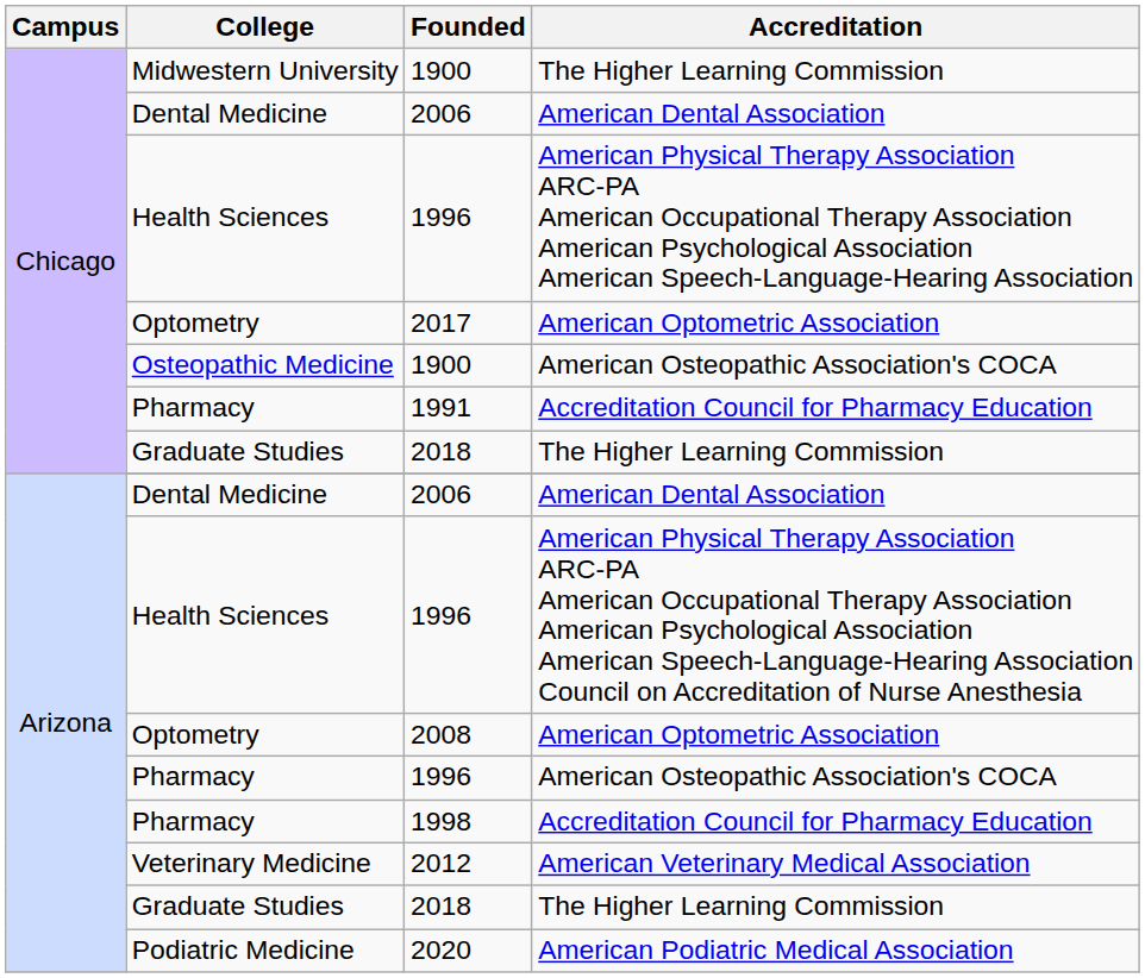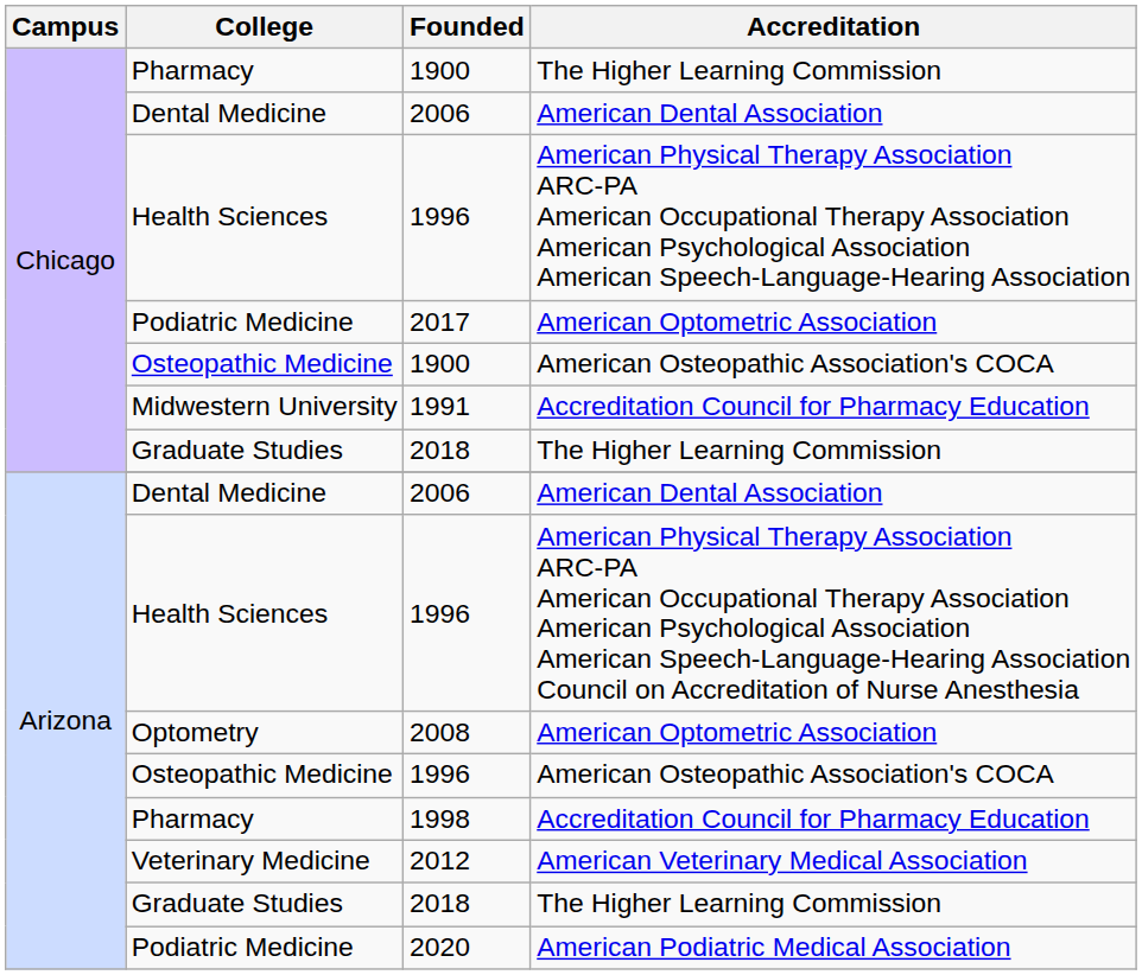 <table class="wikitable floatright sortable">
 <tr>
 <th>Campus</th>
 <th>College</th>
 <th>Founded</th>
 <th>Accreditation</th>
 </tr>
 <tr>
 <td rowspan="7" style="background:#ccbcff; text-align:center;">Chicago</td>
-<td>Midwestern University</td>
+<td>Pharmacy</td>
 <td>1900</td>
 <td>The Higher Learning Commission</td>
 </tr>
 <tr>
 <td>Dental Medicine</td>
 <td>2006</td>
 <td><a href='#'>American Dental Association</a></td>
 </tr>
 <tr>
 <td>Health Sciences</td>
 <td>1996</td>
 <td><a href='#'>American Physical Therapy Association</a><br> ARC-PA<br>American Occupational Therapy Association<br>American Psychological Association<br>American Speech-Language-Hearing Association</td>
 </tr>
 <tr>
-<td>Optometry</td>
+<td>Podiatric Medicine</td>
 <td>2017</td>
 <td><a href='#'>American Optometric Association</a></td>
 </tr>
 <tr>
 <td><a href='#'>Osteopathic Medicine</a></td>
 <td>1900</td>
 <td>American Osteopathic Association's COCA</td>
 </tr>
 <tr>
-<td>Pharmacy</td>
+<td>Midwestern University</td>
 <td>1991</td>
 <td><a href='#'>Accreditation Council for Pharmacy Education</a></td>
 </tr>
 <tr>
 <td>Graduate Studies</td>
 <td>2018</td>
 <td>The Higher Learning Commission</td>
 </tr>
 <tr>
 <td rowspan="9" style="background:#ccdcff; text-align:center;">Arizona<br></td>
 </tr>
 <tr>
 <td>Dental Medicine</td>
 <td>2006</td>
 <td><a href='#'>American Dental Association</a></td>
 </tr>
 <tr>
 <td>Health Sciences</td>
 <td>1996</td>
 <td><a href='#'>American Physical Therapy Association</a><br> ARC-PA<br>American Occupational Therapy Association<br>American Psychological Association<br>American Speech-Language-Hearing Association<br>Council on Accreditation of Nurse Anesthesia</td>
 </tr>
 <tr>
 <td>Optometry</td>
 <td>2008</td>
 <td><a href='#'>American Optometric Association</a></td>
 </tr>
 <tr>
-<td>Pharmacy</td>
+<td>Osteopathic Medicine</td>
 <td>1996</td>
 <td>American Osteopathic Association's COCA</td>
 </tr>
 <tr>
 <td>Pharmacy</td>
 <td>1998</td>
 <td><a href='#'>Accreditation Council for Pharmacy Education</a></td>
 </tr>
 <tr>
 <td>Veterinary Medicine</td>
 <td>2012</td>
 <td><a href='#'>American Veterinary Medical Association</a></td>
 </tr>
 <tr>
 <td>Graduate Studies</td>
 <td>2018</td>
 <td>The Higher Learning Commission</td>
 </tr>
 <tr>
 <td>Podiatric Medicine</td>
 <td>2020</td>
 <td><a href='#'>American Podiatric Medical Association</a></td>
 </tr>
 </table>
